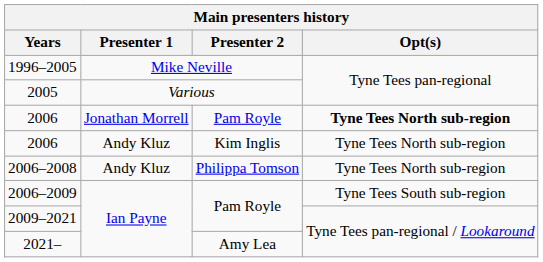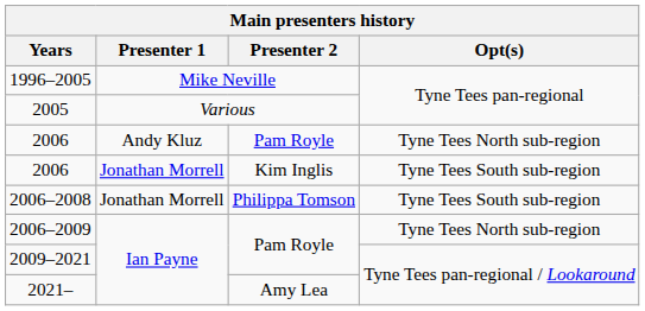 <table class="wikitable collapsible collapsed" style="text-align:center; font-size:90%;">
 <tr>
 <th colspan=5>Main presenters history</th>
 </tr>
 <tr>
 <th>Years</th>
 <th>Presenter 1</th>
 <th>Presenter 2</th>
 <th>Opt(s)</th>
 </tr>
 <tr>
 <td>1996–2005</td>
 <td colspan=2><a href='#'>Mike Neville</a></td>
 <td rowspan=2>Tyne Tees pan-regional</td>
 </tr>
 <tr>
 <td>2005</td>
 <td colspan=2><em>Various</em></td>
 </tr>
 <tr>
 <td>2006</td>
-<td><a href='#'>Jonathan Morrell</a></td>
+<td>Andy Kluz</td>
 <td><a href='#'>Pam Royle</a></td>
-<td><strong>Tyne Tees North sub-region</strong></td>
+<td>Tyne Tees North sub-region</td>
 </tr>
 <tr>
 <td>2006</td>
-<td>Andy Kluz</td>
+<td><a href='#'>Jonathan Morrell</a></td>
 <td>Kim Inglis</td>
-<td>Tyne Tees North sub-region</td>
+<td>Tyne Tees South sub-region</td>
 </tr>
 <tr>
 <td>2006–2008</td>
-<td>Andy Kluz</td>
+<td>Jonathan Morrell</td>
 <td><a href='#'>Philippa Tomson</a></td>
-<td>Tyne Tees North sub-region</td>
+<td>Tyne Tees South sub-region</td>
 </tr>
 <tr>
 <td>2006–2009</td>
 <td rowspan=3><a href='#'>Ian Payne</a></td>
 <td rowspan=2>Pam Royle</td>
-<td>Tyne Tees South sub-region</td>
+<td>Tyne Tees North sub-region</td>
 </tr>
 <tr>
 <td>2009–2021</td>
 <td rowspan=2>Tyne Tees pan-regional / <em><a href='#'>Lookaround</a></em></td>
 </tr>
 <tr>
 <td>2021–</td>
 <td>Amy Lea</td>
 </tr>
 </table>
